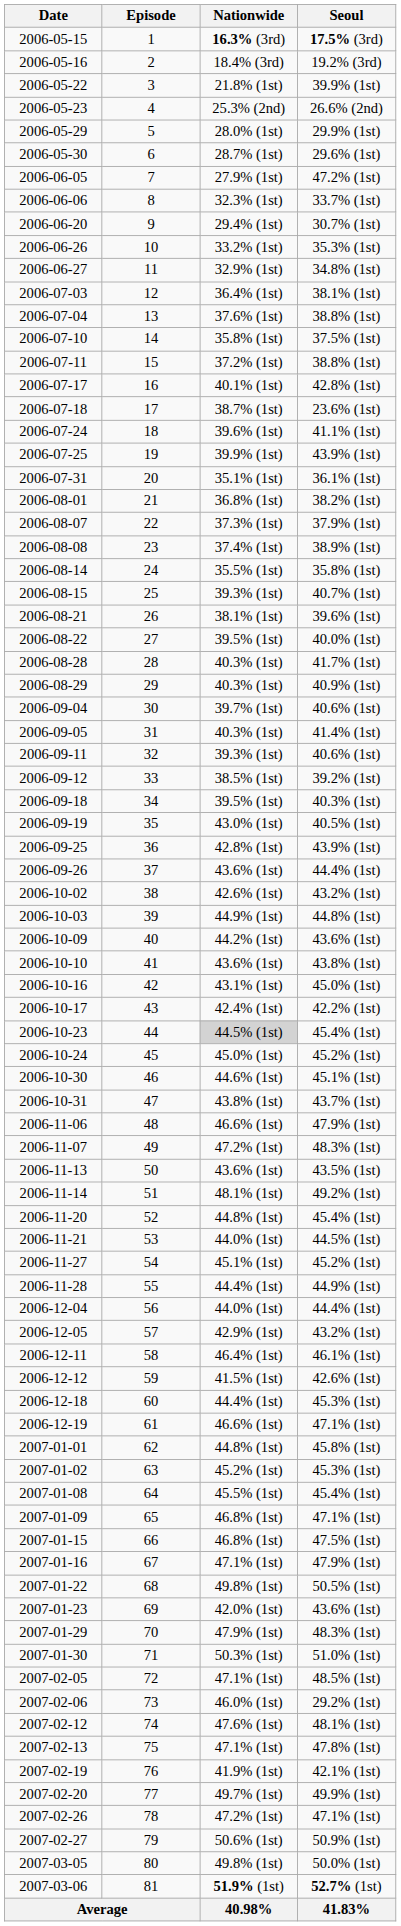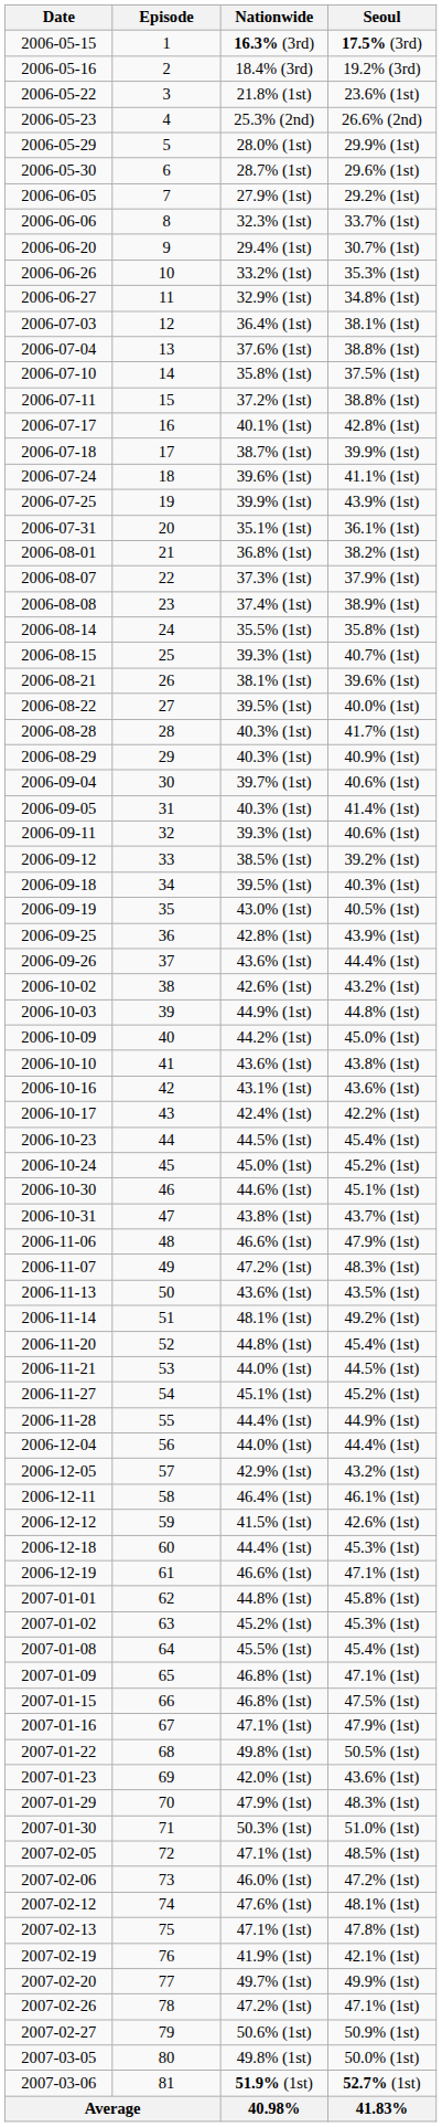 <table class="wikitable">
 <tr>
 <th width=100>Date</th>
 <th width=100>Episode</th>
 <th width=100>Nationwide</th>
 <th width=100>Seoul</th>
 </tr>
 <tr style="text-align:center;">
 <td>2006-05-15</td>
 <td>1</td>
 <td><span><strong>16.3%</strong></span> (3rd)</td>
 <td><span><strong>17.5%</strong></span> (3rd)</td>
 </tr>
 <tr style="text-align:center;">
 <td>2006-05-16</td>
 <td>2</td>
 <td>18.4% (3rd)</td>
 <td>19.2% (3rd)</td>
 </tr>
 <tr style="text-align:center;">
 <td>2006-05-22</td>
 <td>3</td>
 <td>21.8% (1st)</td>
-<td>39.9% (1st)</td>
+<td>23.6% (1st)</td>
 </tr>
 <tr style="text-align:center;">
 <td>2006-05-23</td>
 <td>4</td>
 <td>25.3% (2nd)</td>
 <td>26.6% (2nd)</td>
 </tr>
 <tr style="text-align:center;">
 <td>2006-05-29</td>
 <td>5</td>
 <td>28.0% (1st)</td>
 <td>29.9% (1st)</td>
 </tr>
 <tr style="text-align:center;">
 <td>2006-05-30</td>
 <td>6</td>
 <td>28.7% (1st)</td>
 <td>29.6% (1st)</td>
 </tr>
 <tr style="text-align:center;">
 <td>2006-06-05</td>
 <td>7</td>
 <td>27.9% (1st)</td>
-<td>47.2% (1st)</td>
+<td>29.2% (1st)</td>
 </tr>
 <tr style="text-align:center;">
 <td>2006-06-06</td>
 <td>8</td>
 <td>32.3% (1st)</td>
 <td>33.7% (1st)</td>
 </tr>
 <tr style="text-align:center;">
 <td>2006-06-20</td>
 <td>9</td>
 <td>29.4% (1st)</td>
 <td>30.7% (1st)</td>
 </tr>
 <tr style="text-align:center;">
 <td>2006-06-26</td>
 <td>10</td>
 <td>33.2% (1st)</td>
 <td>35.3% (1st)</td>
 </tr>
 <tr style="text-align:center;">
 <td>2006-06-27</td>
 <td>11</td>
 <td>32.9% (1st)</td>
 <td>34.8% (1st)</td>
 </tr>
 <tr style="text-align:center;">
 <td>2006-07-03</td>
 <td>12</td>
 <td>36.4% (1st)</td>
 <td>38.1% (1st)</td>
 </tr>
 <tr style="text-align:center;">
 <td>2006-07-04</td>
 <td>13</td>
 <td>37.6% (1st)</td>
 <td>38.8% (1st)</td>
 </tr>
 <tr style="text-align:center;">
 <td>2006-07-10</td>
 <td>14</td>
 <td>35.8% (1st)</td>
 <td>37.5% (1st)</td>
 </tr>
 <tr style="text-align:center;">
 <td>2006-07-11</td>
 <td>15</td>
 <td>37.2% (1st)</td>
 <td>38.8% (1st)</td>
 </tr>
 <tr style="text-align:center;">
 <td>2006-07-17</td>
 <td>16</td>
 <td>40.1% (1st)</td>
 <td>42.8% (1st)</td>
 </tr>
 <tr style="text-align:center;">
 <td>2006-07-18</td>
 <td>17</td>
 <td>38.7% (1st)</td>
-<td>23.6% (1st)</td>
+<td>39.9% (1st)</td>
 </tr>
 <tr style="text-align:center;">
 <td>2006-07-24</td>
 <td>18</td>
 <td>39.6% (1st)</td>
 <td>41.1% (1st)</td>
 </tr>
 <tr style="text-align:center;">
 <td>2006-07-25</td>
 <td>19</td>
 <td>39.9% (1st)</td>
 <td>43.9% (1st)</td>
 </tr>
 <tr style="text-align:center;">
 <td>2006-07-31</td>
 <td>20</td>
 <td>35.1% (1st)</td>
 <td>36.1% (1st)</td>
 </tr>
 <tr style="text-align:center;">
 <td>2006-08-01</td>
 <td>21</td>
 <td>36.8% (1st)</td>
 <td>38.2% (1st)</td>
 </tr>
 <tr style="text-align:center;">
 <td>2006-08-07</td>
 <td>22</td>
 <td>37.3% (1st)</td>
 <td>37.9% (1st)</td>
 </tr>
 <tr style="text-align:center;">
 <td>2006-08-08</td>
 <td>23</td>
 <td>37.4% (1st)</td>
 <td>38.9% (1st)</td>
 </tr>
 <tr style="text-align:center;">
 <td>2006-08-14</td>
 <td>24</td>
 <td>35.5% (1st)</td>
 <td>35.8% (1st)</td>
 </tr>
 <tr style="text-align:center;">
 <td>2006-08-15</td>
 <td>25</td>
 <td>39.3% (1st)</td>
 <td>40.7% (1st)</td>
 </tr>
 <tr style="text-align:center;">
 <td>2006-08-21</td>
 <td>26</td>
 <td>38.1% (1st)</td>
 <td>39.6% (1st)</td>
 </tr>
 <tr style="text-align:center;">
 <td>2006-08-22</td>
 <td>27</td>
 <td>39.5% (1st)</td>
 <td>40.0% (1st)</td>
 </tr>
 <tr style="text-align:center;">
 <td>2006-08-28</td>
 <td>28</td>
 <td>40.3% (1st)</td>
 <td>41.7% (1st)</td>
 </tr>
 <tr style="text-align:center;">
 <td>2006-08-29</td>
 <td>29</td>
 <td>40.3% (1st)</td>
 <td>40.9% (1st)</td>
 </tr>
 <tr style="text-align:center;">
 <td>2006-09-04</td>
 <td>30</td>
 <td>39.7% (1st)</td>
 <td>40.6% (1st)</td>
 </tr>
 <tr style="text-align:center;">
 <td>2006-09-05</td>
 <td>31</td>
 <td>40.3% (1st)</td>
 <td>41.4% (1st)</td>
 </tr>
 <tr style="text-align:center;">
 <td>2006-09-11</td>
 <td>32</td>
 <td>39.3% (1st)</td>
 <td>40.6% (1st)</td>
 </tr>
 <tr style="text-align:center;">
 <td>2006-09-12</td>
 <td>33</td>
 <td>38.5% (1st)</td>
 <td>39.2% (1st)</td>
 </tr>
 <tr style="text-align:center;">
 <td>2006-09-18</td>
 <td>34</td>
 <td>39.5% (1st)</td>
 <td>40.3% (1st)</td>
 </tr>
 <tr style="text-align:center;">
 <td>2006-09-19</td>
 <td>35</td>
 <td>43.0% (1st)</td>
 <td>40.5% (1st)</td>
 </tr>
 <tr style="text-align:center;">
 <td>2006-09-25</td>
 <td>36</td>
 <td>42.8% (1st)</td>
 <td>43.9% (1st)</td>
 </tr>
 <tr style="text-align:center;">
 <td>2006-09-26</td>
 <td>37</td>
 <td>43.6% (1st)</td>
 <td>44.4% (1st)</td>
 </tr>
 <tr style="text-align:center;">
 <td>2006-10-02</td>
 <td>38</td>
 <td>42.6% (1st)</td>
 <td>43.2% (1st)</td>
 </tr>
 <tr style="text-align:center;">
 <td>2006-10-03</td>
 <td>39</td>
 <td>44.9% (1st)</td>
 <td>44.8% (1st)</td>
 </tr>
 <tr style="text-align:center;">
 <td>2006-10-09</td>
 <td>40</td>
 <td>44.2% (1st)</td>
-<td>43.6% (1st)</td>
+<td>45.0% (1st)</td>
 </tr>
 <tr style="text-align:center;">
 <td>2006-10-10</td>
 <td>41</td>
 <td>43.6% (1st)</td>
 <td>43.8% (1st)</td>
 </tr>
 <tr style="text-align:center;">
 <td>2006-10-16</td>
 <td>42</td>
 <td>43.1% (1st)</td>
-<td>45.0% (1st)</td>
+<td>43.6% (1st)</td>
 </tr>
 <tr style="text-align:center;">
 <td>2006-10-17</td>
 <td>43</td>
 <td>42.4% (1st)</td>
 <td>42.2% (1st)</td>
 </tr>
 <tr style="text-align:center;">
 <td>2006-10-23</td>
 <td>44</td>
-<td style="background: lightgrey;">44.5% (1st)</td>
+<td>44.5% (1st)</td>
 <td>45.4% (1st)</td>
 </tr>
 <tr style="text-align:center;">
 <td>2006-10-24</td>
 <td>45</td>
 <td>45.0% (1st)</td>
 <td>45.2% (1st)</td>
 </tr>
 <tr style="text-align:center;">
 <td>2006-10-30</td>
 <td>46</td>
 <td>44.6% (1st)</td>
 <td>45.1% (1st)</td>
 </tr>
 <tr style="text-align:center;">
 <td>2006-10-31</td>
 <td>47</td>
 <td>43.8% (1st)</td>
 <td>43.7% (1st)</td>
 </tr>
 <tr style="text-align:center;">
 <td>2006-11-06</td>
 <td>48</td>
 <td>46.6% (1st)</td>
 <td>47.9% (1st)</td>
 </tr>
 <tr style="text-align:center;">
 <td>2006-11-07</td>
 <td>49</td>
 <td>47.2% (1st)</td>
 <td>48.3% (1st)</td>
 </tr>
 <tr style="text-align:center;">
 <td>2006-11-13</td>
 <td>50</td>
 <td>43.6% (1st)</td>
 <td>43.5% (1st)</td>
 </tr>
 <tr style="text-align:center;">
 <td>2006-11-14</td>
 <td>51</td>
 <td>48.1% (1st)</td>
 <td>49.2% (1st)</td>
 </tr>
 <tr style="text-align:center;">
 <td>2006-11-20</td>
 <td>52</td>
 <td>44.8% (1st)</td>
 <td>45.4% (1st)</td>
 </tr>
 <tr style="text-align:center;">
 <td>2006-11-21</td>
 <td>53</td>
 <td>44.0% (1st)</td>
 <td>44.5% (1st)</td>
 </tr>
 <tr style="text-align:center;">
 <td>2006-11-27</td>
 <td>54</td>
 <td>45.1% (1st)</td>
 <td>45.2% (1st)</td>
 </tr>
 <tr style="text-align:center;">
 <td>2006-11-28</td>
 <td>55</td>
 <td>44.4% (1st)</td>
 <td>44.9% (1st)</td>
 </tr>
 <tr style="text-align:center;">
 <td>2006-12-04</td>
 <td>56</td>
 <td>44.0% (1st)</td>
 <td>44.4% (1st)</td>
 </tr>
 <tr style="text-align:center;">
 <td>2006-12-05</td>
 <td>57</td>
 <td>42.9% (1st)</td>
 <td>43.2% (1st)</td>
 </tr>
 <tr style="text-align:center;">
 <td>2006-12-11</td>
 <td>58</td>
 <td>46.4% (1st)</td>
 <td>46.1% (1st)</td>
 </tr>
 <tr style="text-align:center;">
 <td>2006-12-12</td>
 <td>59</td>
 <td>41.5% (1st)</td>
 <td>42.6% (1st)</td>
 </tr>
 <tr style="text-align:center;">
 <td>2006-12-18</td>
 <td>60</td>
 <td>44.4% (1st)</td>
 <td>45.3% (1st)</td>
 </tr>
 <tr style="text-align:center;">
 <td>2006-12-19</td>
 <td>61</td>
 <td>46.6% (1st)</td>
 <td>47.1% (1st)</td>
 </tr>
 <tr style="text-align:center;">
 <td>2007-01-01</td>
 <td>62</td>
 <td>44.8% (1st)</td>
 <td>45.8% (1st)</td>
 </tr>
 <tr style="text-align:center;">
 <td>2007-01-02</td>
 <td>63</td>
 <td>45.2% (1st)</td>
 <td>45.3% (1st)</td>
 </tr>
 <tr style="text-align:center;">
 <td>2007-01-08</td>
 <td>64</td>
 <td>45.5% (1st)</td>
 <td>45.4% (1st)</td>
 </tr>
 <tr style="text-align:center;">
 <td>2007-01-09</td>
 <td>65</td>
 <td>46.8% (1st)</td>
 <td>47.1% (1st)</td>
 </tr>
 <tr style="text-align:center;">
 <td>2007-01-15</td>
 <td>66</td>
 <td>46.8% (1st)</td>
 <td>47.5% (1st)</td>
 </tr>
 <tr style="text-align:center;">
 <td>2007-01-16</td>
 <td>67</td>
 <td>47.1% (1st)</td>
 <td>47.9% (1st)</td>
 </tr>
 <tr style="text-align:center;">
 <td>2007-01-22</td>
 <td>68</td>
 <td>49.8% (1st)</td>
 <td>50.5% (1st)</td>
 </tr>
 <tr style="text-align:center;">
 <td>2007-01-23</td>
 <td>69</td>
 <td>42.0% (1st)</td>
 <td>43.6% (1st)</td>
 </tr>
 <tr style="text-align:center;">
 <td>2007-01-29</td>
 <td>70</td>
 <td>47.9% (1st)</td>
 <td>48.3% (1st)</td>
 </tr>
 <tr style="text-align:center;">
 <td>2007-01-30</td>
 <td>71</td>
 <td>50.3% (1st)</td>
 <td>51.0% (1st)</td>
 </tr>
 <tr style="text-align:center;">
 <td>2007-02-05</td>
 <td>72</td>
 <td>47.1% (1st)</td>
 <td>48.5% (1st)</td>
 </tr>
 <tr style="text-align:center;">
 <td>2007-02-06</td>
 <td>73</td>
 <td>46.0% (1st)</td>
-<td>29.2% (1st)</td>
+<td>47.2% (1st)</td>
 </tr>
 <tr style="text-align:center;">
 <td>2007-02-12</td>
 <td>74</td>
 <td>47.6% (1st)</td>
 <td>48.1% (1st)</td>
 </tr>
 <tr style="text-align:center;">
 <td>2007-02-13</td>
 <td>75</td>
 <td>47.1% (1st)</td>
 <td>47.8% (1st)</td>
 </tr>
 <tr style="text-align:center;">
 <td>2007-02-19</td>
 <td>76</td>
 <td>41.9% (1st)</td>
 <td>42.1% (1st)</td>
 </tr>
 <tr style="text-align:center;">
 <td>2007-02-20</td>
 <td>77</td>
 <td>49.7% (1st)</td>
 <td>49.9% (1st)</td>
 </tr>
 <tr style="text-align:center;">
 <td>2007-02-26</td>
 <td>78</td>
 <td>47.2% (1st)</td>
 <td>47.1% (1st)</td>
 </tr>
 <tr style="text-align:center;">
 <td>2007-02-27</td>
 <td>79</td>
 <td>50.6% (1st)</td>
 <td>50.9% (1st)</td>
 </tr>
 <tr style="text-align:center;">
 <td>2007-03-05</td>
 <td>80</td>
 <td>49.8% (1st)</td>
 <td>50.0% (1st)</td>
 </tr>
 <tr style="text-align:center;">
 <td>2007-03-06</td>
 <td>81</td>
 <td><span><strong>51.9%</strong></span> (1st)</td>
 <td><span><strong>52.7%</strong></span> (1st)</td>
 </tr>
 <tr style="text-align:center;">
 <th colspan="2">Average</th>
 <th>40.98%</th>
 <th>41.83%</th>
 </tr>
 </table>
